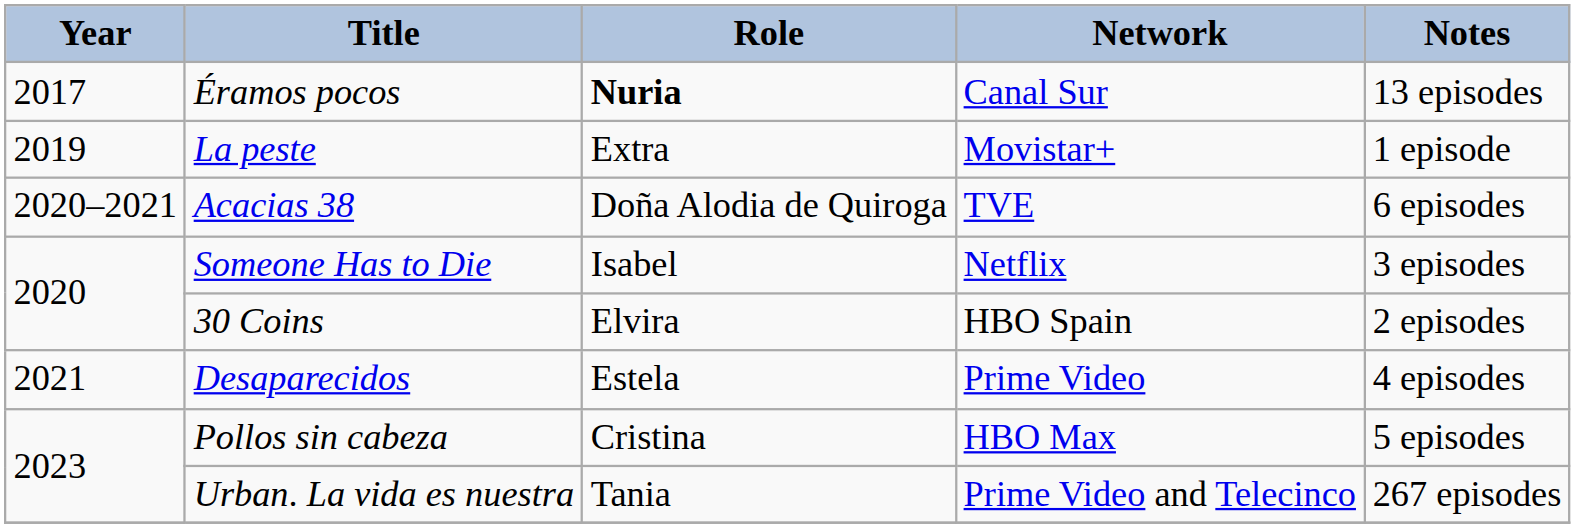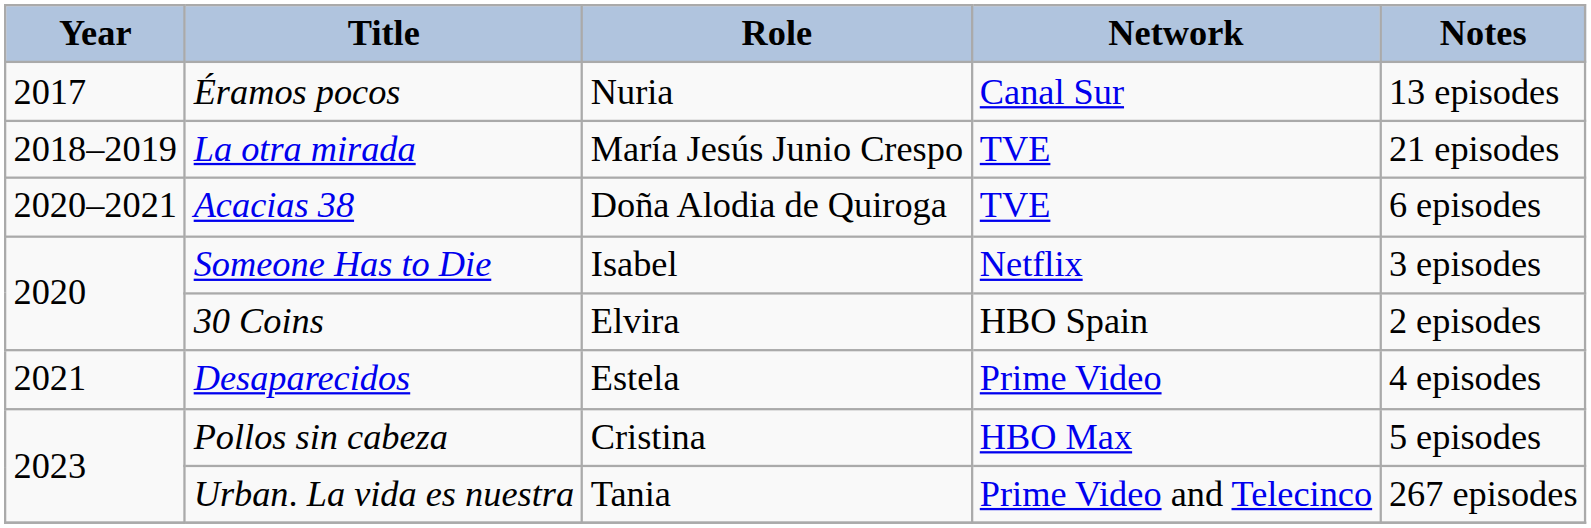 <table class="wikitable" border="2" cellpadding="4" background: #f9f9f9;>
 <tr>
 <th style="background: #B0C4DE;">Year</th>
 <th style="background: #B0C4DE;">Title</th>
 <th style="background: #B0C4DE;">Role</th>
 <th style="background: #B0C4DE;">Network</th>
 <th style="background: #B0C4DE;">Notes</th>
 </tr>
 <tr>
 <td>2017</td>
 <td><em>Éramos pocos</em></td>
-<td><strong>Nuria</strong></td>
+<td>Nuria</td>
 <td><a href='#'>Canal Sur</a></td>
 <td>13 episodes</td>
 </tr>
 <tr>
-<td>2019</td>
-<td><em><a href='#'>La peste</a></em></td>
-<td>Extra</td>
-<td><a href='#'>Movistar+</a></td>
-<td>1 episode</td>
+<td>2018–2019</td>
+<td><em><a href='#'>La otra mirada</a></em></td>
+<td>María Jesús Junio Crespo</td>
+<td><a href='#'>TVE</a></td>
+<td>21 episodes</td>
 </tr>
 <tr>
 <td>2020–2021</td>
 <td><em><a href='#'>Acacias 38</a></em></td>
 <td>Doña Alodia de Quiroga</td>
 <td><a href='#'>TVE</a></td>
 <td>6 episodes</td>
 </tr>
 <tr>
 <td rowspan="2">2020</td>
 <td><em><a href='#'>Someone Has to Die</a></em></td>
 <td>Isabel</td>
 <td><a href='#'>Netflix</a></td>
 <td>3 episodes</td>
 </tr>
 <tr>
 <td><em>30 Coins</em></td>
 <td>Elvira</td>
 <td>HBO Spain</td>
 <td>2 episodes</td>
 </tr>
 <tr>
 <td>2021</td>
 <td><em><a href='#'>Desaparecidos</a></em></td>
 <td>Estela</td>
 <td><a href='#'>Prime Video</a></td>
 <td>4 episodes</td>
 </tr>
 <tr>
 <td rowspan="2">2023</td>
 <td><em>Pollos sin cabeza</em></td>
 <td>Cristina</td>
 <td><a href='#'>HBO Max</a></td>
 <td>5 episodes</td>
 </tr>
 <tr>
 <td><em>Urban</em>. <em>La vida es nuestra</em></td>
 <td>Tania</td>
 <td><a href='#'>Prime Video</a> and <a href='#'>Telecinco</a></td>
 <td>267 episodes</td>
 </tr>
 <tr>
 </tr>
 </table>
